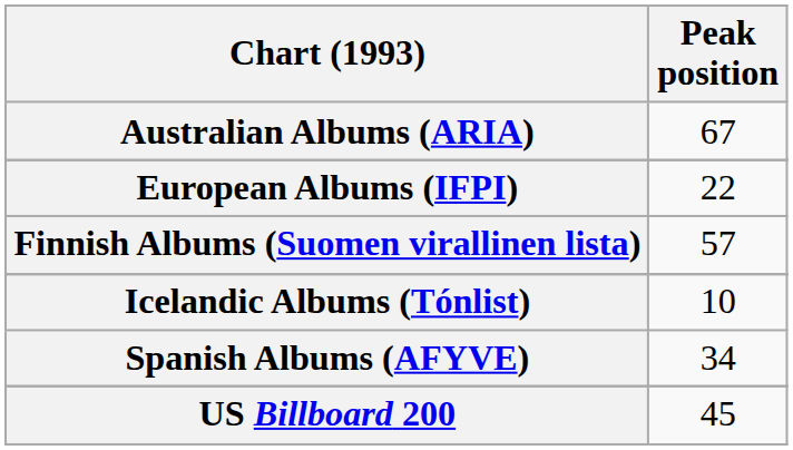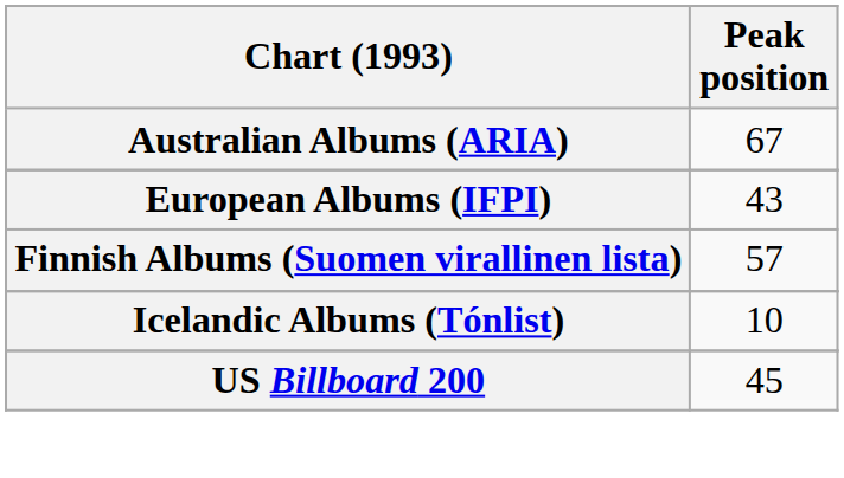 <table class="wikitable sortable plainrowheaders" style="text-align:center">
 <tr>
 <th scope="col">Chart (1993)</th>
 <th scope="col">Peak<br>position</th>
 </tr>
 <tr>
 <th scope="row">Australian Albums (<a href='#'>ARIA</a>)</th>
 <td>67</td>
 </tr>
 <tr>
 </tr>
 <tr>
 <th scope="row">European Albums (<a href='#'>IFPI</a>)</th>
-<td>22</td>
+<td>43</td>
 </tr>
 <tr>
 <th scope="row">Finnish Albums (<a href='#'>Suomen virallinen lista</a>)</th>
 <td>57</td>
 </tr>
 <tr>
 </tr>
 <tr>
 <th scope="row">Icelandic Albums (<a href='#'>Tónlist</a>)</th>
 <td>10</td>
 </tr>
 <tr>
-<th scope="row">Spanish Albums (<a href='#'>AFYVE</a>)</th>
-<td>34</td>
-</tr>
-<tr>
 </tr>
 <tr>
 </tr>
 <tr>
 </tr>
 <tr>
 <th scope="row">US <a href='#'><em>Billboard</em> 200</a></th>
 <td>45</td>
 </tr>
 </table>
